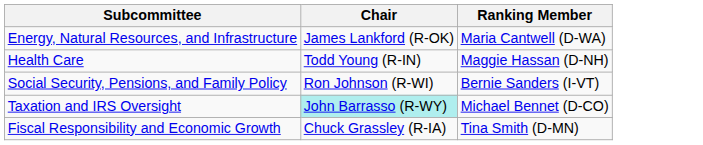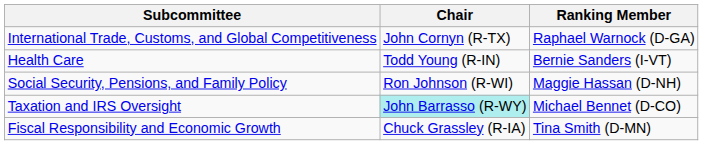 <table class=wikitable>
 <tr>
 <th>Subcommittee</th>
 <th>Chair</th>
 <th>Ranking Member</th>
 </tr>
 <tr>
-<td><a href='#'>Energy, Natural Resources, and Infrastructure</a></td>
-<td><a href='#'>James Lankford</a> (R-OK)</td>
-<td><a href='#'>Maria Cantwell</a> (D-WA)</td>
+<td><a href='#'>International Trade, Customs, and Global Competitiveness</a></td>
+<td><a href='#'>John Cornyn</a> (R-TX)</td>
+<td><a href='#'>Raphael Warnock</a> (D-GA)</td>
 </tr>
 <tr>
 <td><a href='#'>Health Care</a></td>
 <td><a href='#'>Todd Young</a> (R-IN)</td>
-<td><a href='#'>Maggie Hassan</a> (D-NH)</td>
+<td><a href='#'>Bernie Sanders</a> (I-VT)</td>
 </tr>
 <tr>
 <td><a href='#'>Social Security, Pensions, and Family Policy</a></td>
 <td><a href='#'>Ron Johnson</a> (R-WI)</td>
-<td><a href='#'>Bernie Sanders</a> (I-VT)</td>
+<td><a href='#'>Maggie Hassan</a> (D-NH)</td>
 </tr>
 <tr>
 <td><a href='#'>Taxation and IRS Oversight</a></td>
 <td style="background: paleturquoise;"><a href='#'>John Barrasso</a> (R-WY)</td>
 <td><a href='#'>Michael Bennet</a> (D-CO)</td>
 </tr>
 <tr>
 <td><a href='#'>Fiscal Responsibility and Economic Growth</a></td>
 <td><a href='#'>Chuck Grassley</a> (R-IA)</td>
 <td><a href='#'>Tina Smith</a> (D-MN)</td>
 </tr>
 </table>
